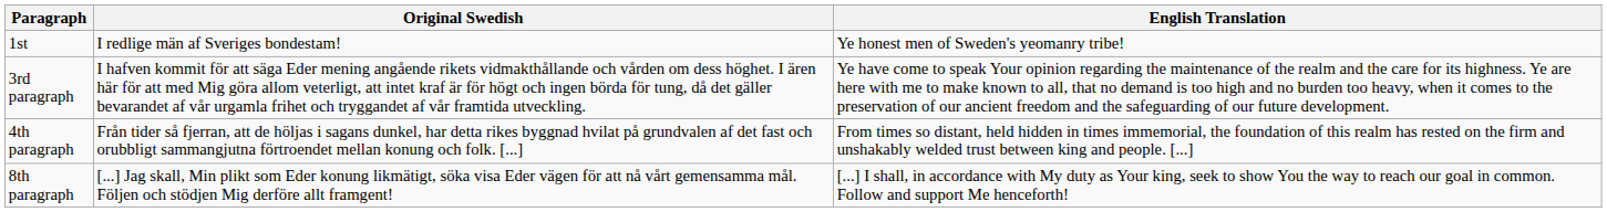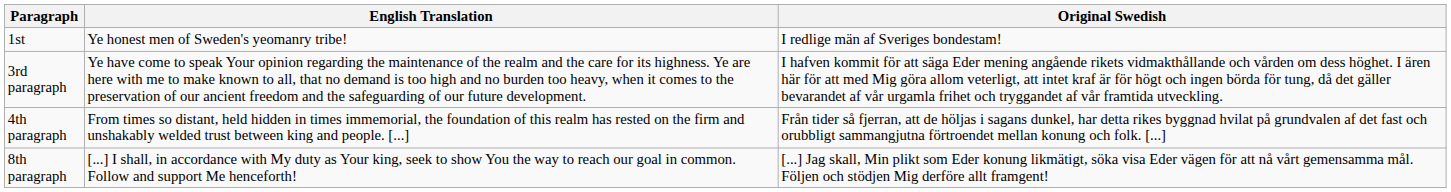 <table class="wikitable">
 <tr>
 <th>Paragraph</th>
+<th>English Translation</th>
 <th>Original Swedish</th>
-<th>English Translation</th>
 </tr>
 <tr>
 <td>1st</td>
+<td>Ye honest men of Sweden's yeomanry tribe!</td>
 <td>I redlige män af Sveriges bondestam!</td>
-<td>Ye honest men of Sweden's yeomanry tribe!</td>
 </tr>
 <tr>
 <td>3rd paragraph</td>
+<td>Ye have come to speak Your opinion regarding the maintenance of the realm and the care for its highness. Ye are here with me to make known to all, that no demand is too high and no burden too heavy, when it comes to the preservation of our ancient freedom and the safeguarding of our future development.</td>
 <td>I hafven kommit för att säga Eder mening angående rikets vidmakthållande och vården om dess höghet. I ären här för att med Mig göra allom veterligt, att intet kraf är för högt och ingen börda för tung, då det gäller bevarandet af vår urgamla frihet och tryggandet af vår framtida utveckling.</td>
-<td>Ye have come to speak Your opinion regarding the maintenance of the realm and the care for its highness. Ye are here with me to make known to all, that no demand is too high and no burden too heavy, when it comes to the preservation of our ancient freedom and the safeguarding of our future development.</td>
 </tr>
 <tr>
 <td>4th paragraph</td>
+<td>From times so distant, held hidden in times immemorial, the foundation of this realm has rested on the firm and unshakably welded trust between king and people. [...]</td>
 <td>Från tider så fjerran, att de höljas i sagans dunkel, har detta rikes byggnad hvilat på grundvalen af det fast och orubbligt sammangjutna förtroendet mellan konung och folk. [...]</td>
-<td>From times so distant, held hidden in times immemorial, the foundation of this realm has rested on the firm and unshakably welded trust between king and people. [...]</td>
 </tr>
 <tr>
 <td>8th paragraph</td>
+<td>[...] I shall, in accordance with My duty as Your king, seek to show You the way to reach our goal in common. Follow and support Me henceforth!</td>
 <td>[...] Jag skall, Min plikt som Eder konung likmätigt, söka visa Eder vägen för att nå vårt gemensamma mål. Följen och stödjen Mig derföre allt framgent!</td>
-<td>[...] I shall, in accordance with My duty as Your king, seek to show You the way to reach our goal in common. Follow and support Me henceforth!</td>
 </tr>
 </table>
